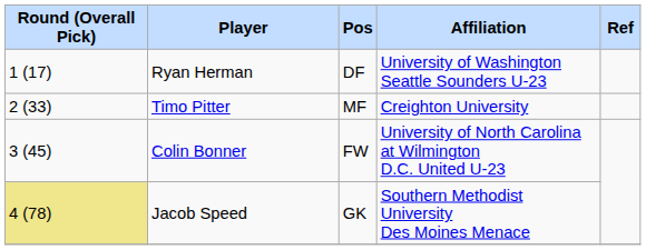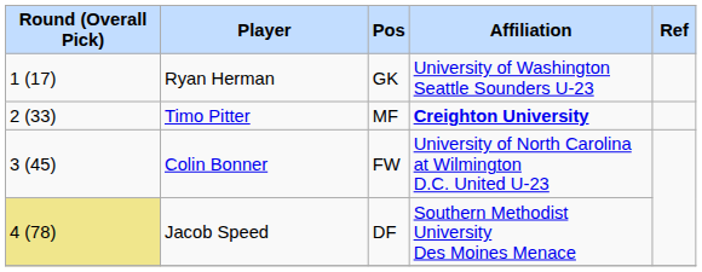 <table class="wikitable" style="text-align:left; font-size:95%;">
 <tr>
 <th style="background:#c2ddff; width:125px;">Round (Overall Pick)</th>
 <th style="background:#c2ddff; width:170px;">Player</th>
 <th style="background:#c2ddff; width:25px;">Pos</th>
 <th style="background:#c2ddff; width:200px;">Affiliation</th>
 <th style="background:#c2ddff; width:30px;">Ref</th>
 </tr>
 <tr>
 <td>1 (17)</td>
 <td> Ryan Herman</td>
-<td>DF</td>
+<td>GK</td>
 <td><a href='#'>University of Washington</a><br><a href='#'>Seattle Sounders U-23</a></td>
 <td></td>
 </tr>
 <tr>
 <td>2 (33)</td>
 <td> <a href='#'>Timo Pitter</a></td>
 <td>MF</td>
-<td><a href='#'>Creighton University</a></td>
+<td><strong><a href='#'>Creighton University</a></strong></td>
 <td></td>
 </tr>
 <tr>
 <td>3 (45)</td>
 <td> <a href='#'>Colin Bonner</a></td>
 <td>FW</td>
 <td><a href='#'>University of North Carolina at Wilmington</a><br><a href='#'>D.C. United U-23</a></td>
 <td rowspan="2"></td>
 </tr>
 <tr>
 <td style="background: khaki;">4 (78)</td>
 <td> Jacob Speed</td>
-<td>GK</td>
+<td>DF</td>
 <td><a href='#'>Southern Methodist University</a><br><a href='#'>Des Moines Menace</a></td>
 </tr>
 <tr>
 </tr>
 </table>
